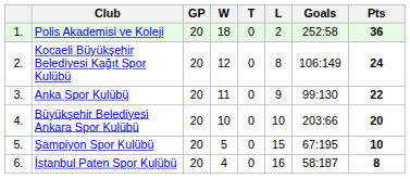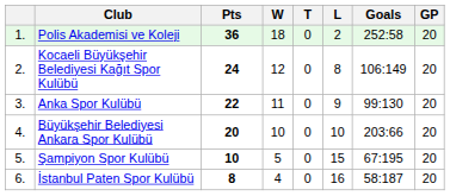 <table class="wikitable">
 <tr>
 <th width="30"></th>
 <th width="200">Club</th>
-<th width="30">GP</th>
+<th width="70">Pts</th>
 <th width="30">W</th>
 <th width="30">T</th>
 <th width="30">L</th>
 <th width="70">Goals</th>
-<th width="70">Pts</th>
+<th width="30">GP</th>
 </tr>
 <tr bgcolor="#e6fae6" align="center">
 <td>1.</td>
 <td align="left"><a href='#'>Polis Akademisi ve Koleji</a></td>
-<td>20</td>
+<td><strong>36</strong></td>
 <td>18</td>
 <td>0</td>
 <td>2</td>
 <td>252:58</td>
-<td><strong>36</strong></td>
+<td>20</td>
 </tr>
 <tr bgcolor="#FFFFFF" align="center">
 <td>2.</td>
 <td align="left"><a href='#'>Kocaeli Büyükşehir Belediyesi Kağıt Spor Kulübü</a></td>
-<td>20</td>
+<td><strong>24</strong></td>
 <td>12</td>
 <td>0</td>
 <td>8</td>
 <td>106:149</td>
-<td><strong>24</strong></td>
+<td>20</td>
 </tr>
 <tr bgcolor="#FFFFFF" align="center">
 <td>3.</td>
 <td align="left"><a href='#'>Anka Spor Kulübü</a></td>
-<td>20</td>
+<td><strong>22</strong></td>
 <td>11</td>
 <td>0</td>
 <td>9</td>
 <td>99:130</td>
-<td><strong>22</strong></td>
+<td>20</td>
 </tr>
 <tr bgcolor="#FFFFFF" align="center">
 <td>4.</td>
 <td align="left"><a href='#'>Büyükşehir Belediyesi Ankara Spor Kulübü</a></td>
-<td>20</td>
+<td><strong>20</strong></td>
 <td>10</td>
 <td>0</td>
 <td>10</td>
 <td>203:66</td>
-<td><strong>20</strong></td>
+<td>20</td>
 </tr>
 <tr bgcolor="#FFFFFF" align="center">
 <td>5.</td>
 <td align="left"><a href='#'>Şampiyon Spor Kulübü</a></td>
-<td>20</td>
+<td><strong>10</strong></td>
 <td>5</td>
 <td>0</td>
 <td>15</td>
 <td>67:195</td>
-<td><strong>10</strong></td>
+<td>20</td>
 </tr>
 <tr bgcolor="#FFFFFF" align="center">
 <td>6.</td>
 <td align="left"><a href='#'>İstanbul Paten Spor Kulübü</a></td>
-<td>20</td>
+<td><strong>8</strong></td>
 <td>4</td>
 <td>0</td>
 <td>16</td>
 <td>58:187</td>
-<td><strong>8</strong></td>
+<td>20</td>
 </tr>
 </table>
